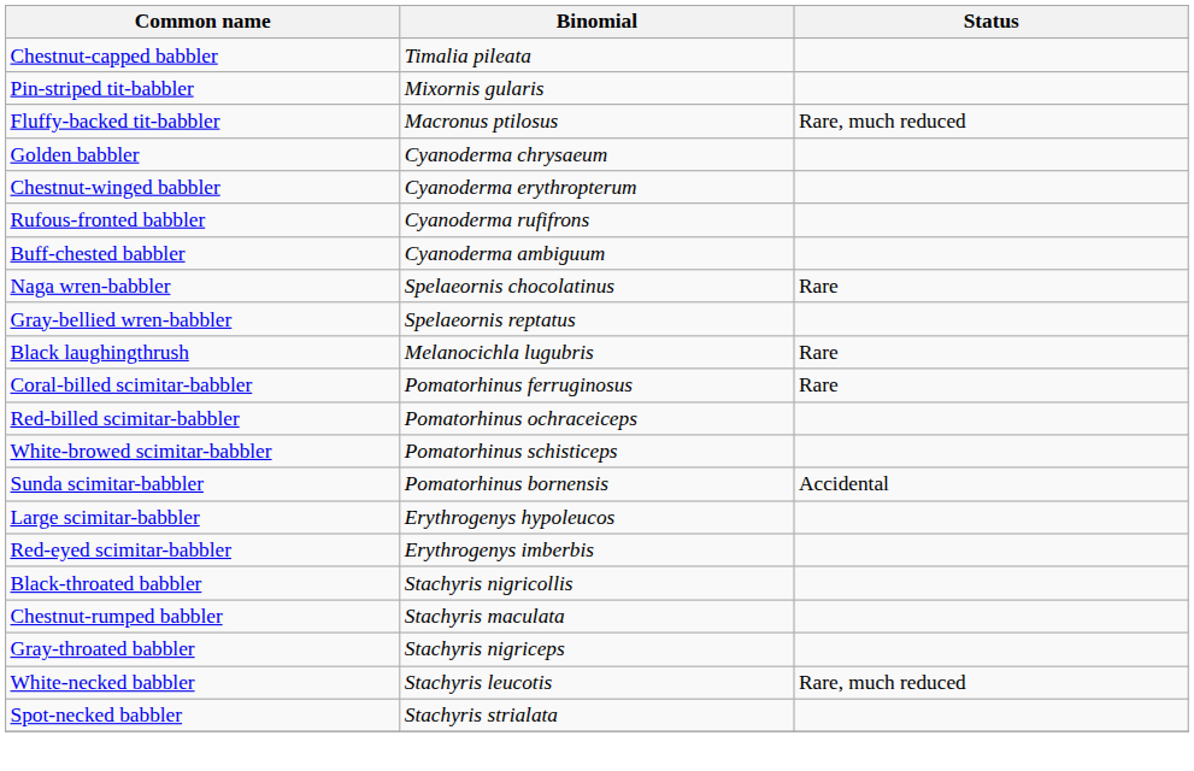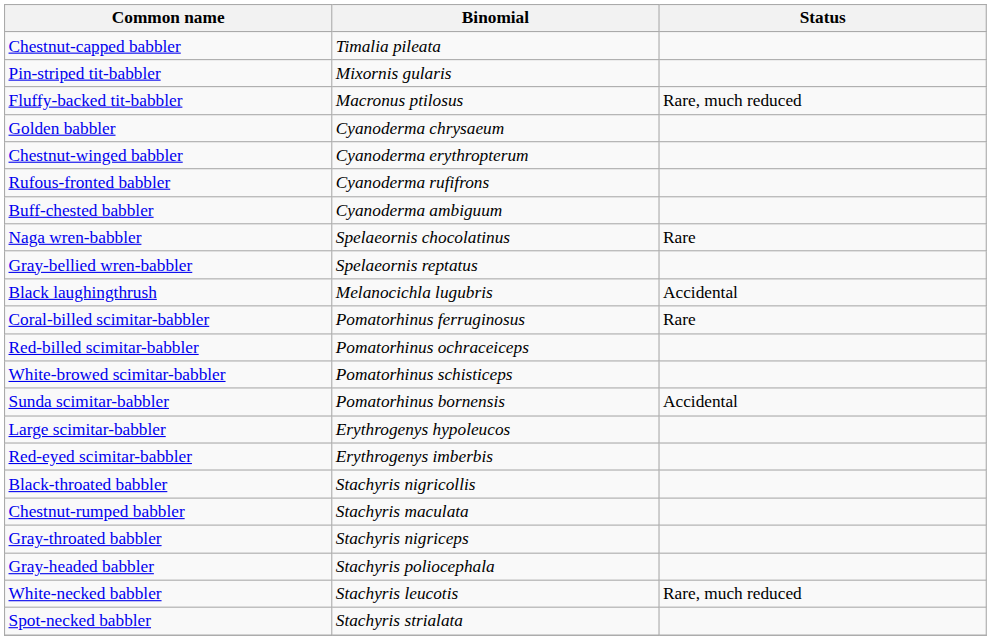 <table width=72% class="wikitable">
 <tr>
 <th width=24%>Common name</th>
 <th width=24%>Binomial</th>
 <th width=24%>Status</th>
 </tr>
 <tr>
 <td><a href='#'>Chestnut-capped babbler</a></td>
 <td><em>Timalia pileata</em></td>
 <td></td>
 </tr>
 <tr>
 <td><a href='#'>Pin-striped tit-babbler</a></td>
 <td><em>Mixornis gularis</em></td>
 <td></td>
 </tr>
 <tr>
 <td><a href='#'>Fluffy-backed tit-babbler</a></td>
 <td><em>Macronus ptilosus</em></td>
 <td>Rare, much reduced</td>
 </tr>
 <tr>
 <td><a href='#'>Golden babbler</a></td>
 <td><em>Cyanoderma chrysaeum</em></td>
 <td></td>
 </tr>
 <tr>
 <td><a href='#'>Chestnut-winged babbler</a></td>
 <td><em>Cyanoderma erythropterum</em></td>
 <td></td>
 </tr>
 <tr>
 <td><a href='#'>Rufous-fronted babbler</a></td>
 <td><em>Cyanoderma rufifrons</em></td>
 <td></td>
 </tr>
 <tr>
 <td><a href='#'>Buff-chested babbler</a></td>
 <td><em>Cyanoderma ambiguum</em></td>
 <td></td>
 </tr>
 <tr>
 <td><a href='#'>Naga wren-babbler</a></td>
 <td><em>Spelaeornis chocolatinus</em></td>
 <td>Rare</td>
 </tr>
 <tr>
 <td><a href='#'>Gray-bellied wren-babbler</a></td>
 <td><em>Spelaeornis reptatus</em></td>
 <td></td>
 </tr>
 <tr>
 <td><a href='#'>Black laughingthrush</a></td>
 <td><em>Melanocichla lugubris</em></td>
-<td>Rare</td>
+<td>Accidental</td>
 </tr>
 <tr>
 <td><a href='#'>Coral-billed scimitar-babbler</a></td>
 <td><em>Pomatorhinus ferruginosus</em></td>
 <td>Rare</td>
 </tr>
 <tr>
 <td><a href='#'>Red-billed scimitar-babbler</a></td>
 <td><em>Pomatorhinus ochraceiceps</em></td>
 <td></td>
 </tr>
 <tr>
 <td><a href='#'>White-browed scimitar-babbler</a></td>
 <td><em>Pomatorhinus schisticeps</em></td>
 <td></td>
 </tr>
 <tr>
 <td><a href='#'>Sunda scimitar-babbler</a></td>
 <td><em>Pomatorhinus bornensis</em></td>
 <td>Accidental</td>
 </tr>
 <tr>
 <td><a href='#'>Large scimitar-babbler</a></td>
 <td><em>Erythrogenys hypoleucos</em></td>
 <td></td>
 </tr>
 <tr>
 <td><a href='#'>Red-eyed scimitar-babbler</a></td>
 <td><em>Erythrogenys imberbis</em></td>
 <td></td>
 </tr>
 <tr>
 <td><a href='#'>Black-throated babbler</a></td>
 <td><em>Stachyris nigricollis</em></td>
 <td></td>
 </tr>
 <tr>
 <td><a href='#'>Chestnut-rumped babbler</a></td>
 <td><em>Stachyris maculata</em></td>
 <td></td>
 </tr>
 <tr>
 <td><a href='#'>Gray-throated babbler</a></td>
 <td><em>Stachyris nigriceps</em></td>
 <td></td>
 </tr>
 <tr>
+<td><a href='#'>Gray-headed babbler</a></td>
+<td><em>Stachyris poliocephala</em></td>
+<td></td>
+</tr>
+<tr>
 <td><a href='#'>White-necked babbler</a></td>
 <td><em>Stachyris leucotis</em></td>
 <td>Rare, much reduced</td>
 </tr>
 <tr>
 <td><a href='#'>Spot-necked babbler</a></td>
 <td><em>Stachyris strialata</em></td>
 <td></td>
 </tr>
 <tr>
 </tr>
 </table>
